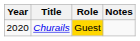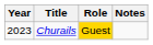 <table class="wikitable">
 <tr>
 <th>Year</th>
 <th>Title</th>
 <th>Role</th>
 <th>Notes</th>
 </tr>
 <tr>
-<td>2020</td>
+<td>2023</td>
 <td><em><a href='#'>Churails</a></em></td>
 <td style="background: gold;">Guest</td>
 <td></td>
 </tr>
 </table>
